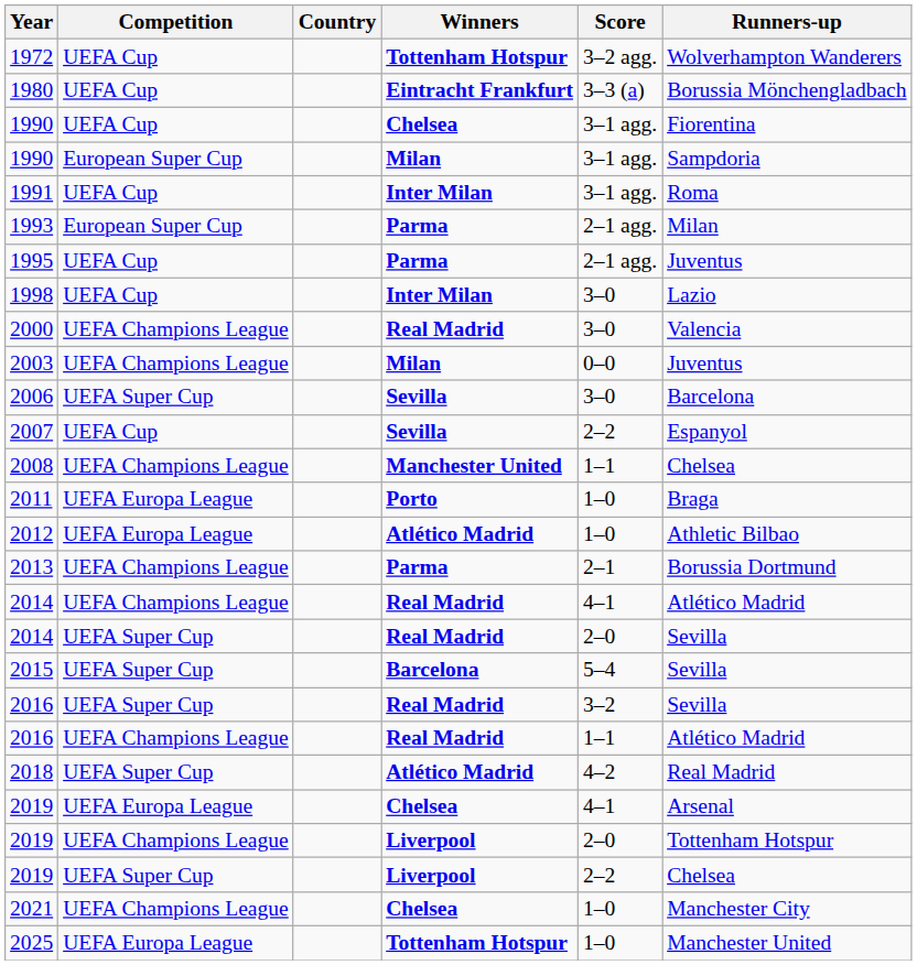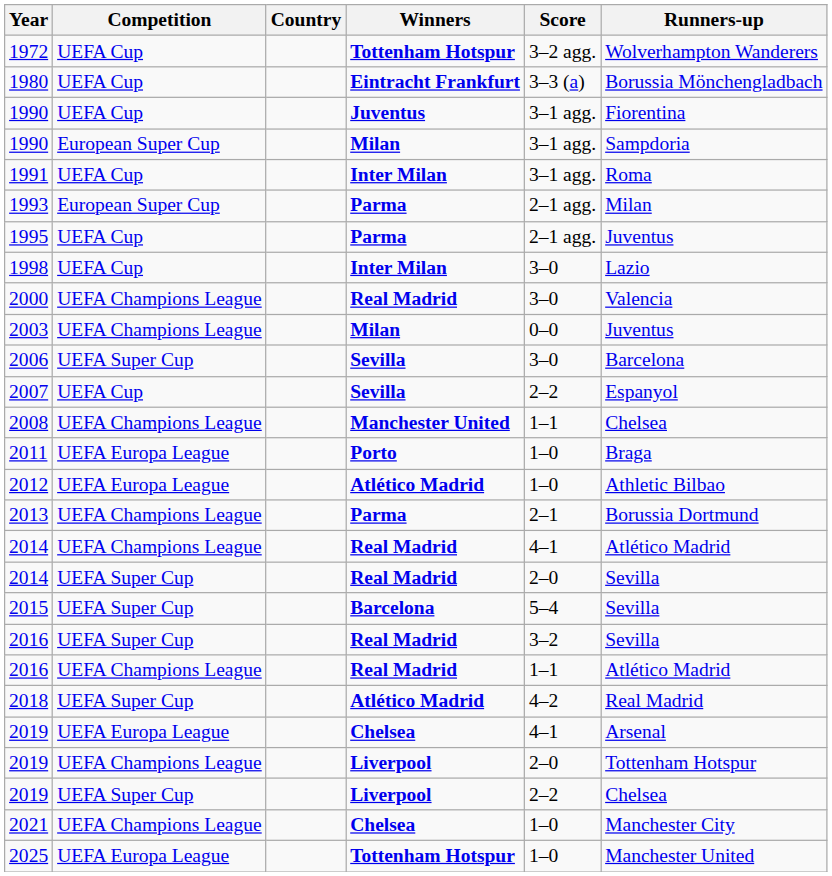 <table class="wikitable sortable">
 <tr>
 <th>Year</th>
 <th>Competition</th>
 <th>Country</th>
 <th>Winners</th>
 <th>Score</th>
 <th>Runners-up</th>
 </tr>
 <tr>
 <td><a href='#'>1972</a></td>
 <td><a href='#'>UEFA Cup</a></td>
 <td></td>
 <td><strong><a href='#'>Tottenham Hotspur</a></strong></td>
 <td>3–2 agg.</td>
 <td><a href='#'>Wolverhampton Wanderers</a></td>
 </tr>
 <tr>
 <td><a href='#'>1980</a></td>
 <td><a href='#'>UEFA Cup</a></td>
 <td></td>
 <td><strong><a href='#'>Eintracht Frankfurt</a></strong></td>
 <td>3–3 (<a href='#'>a</a>)</td>
 <td><a href='#'>Borussia Mönchengladbach</a></td>
 </tr>
 <tr>
 <td><a href='#'>1990</a></td>
 <td><a href='#'>UEFA Cup</a></td>
 <td></td>
-<td><strong><a href='#'>Chelsea</a></strong></td>
+<td><strong><a href='#'>Juventus</a></strong></td>
 <td>3–1 agg.</td>
 <td><a href='#'>Fiorentina</a></td>
 </tr>
 <tr>
 <td><a href='#'>1990</a></td>
 <td><a href='#'>European Super Cup</a></td>
 <td></td>
 <td><strong><a href='#'>Milan</a></strong></td>
 <td>3–1 agg.</td>
 <td><a href='#'>Sampdoria</a></td>
 </tr>
 <tr>
 <td><a href='#'>1991</a></td>
 <td><a href='#'>UEFA Cup</a></td>
 <td></td>
 <td><strong><a href='#'>Inter Milan</a></strong></td>
 <td>3–1 agg.</td>
 <td><a href='#'>Roma</a></td>
 </tr>
 <tr>
 <td><a href='#'>1993</a></td>
 <td><a href='#'>European Super Cup</a></td>
 <td></td>
 <td><strong><a href='#'>Parma</a></strong></td>
 <td>2–1 agg.</td>
 <td><a href='#'>Milan</a></td>
 </tr>
 <tr>
 <td><a href='#'>1995</a></td>
 <td><a href='#'>UEFA Cup</a></td>
 <td></td>
 <td><strong><a href='#'>Parma</a></strong></td>
 <td>2–1 agg.</td>
 <td><a href='#'>Juventus</a></td>
 </tr>
 <tr>
 <td><a href='#'>1998</a></td>
 <td><a href='#'>UEFA Cup</a></td>
 <td></td>
 <td><strong><a href='#'>Inter Milan</a></strong></td>
 <td>3–0</td>
 <td><a href='#'>Lazio</a></td>
 </tr>
 <tr>
 <td><a href='#'>2000</a></td>
 <td><a href='#'>UEFA Champions League</a></td>
 <td></td>
 <td><strong><a href='#'>Real Madrid</a></strong></td>
 <td>3–0</td>
 <td><a href='#'>Valencia</a></td>
 </tr>
 <tr>
 <td><a href='#'>2003</a></td>
 <td><a href='#'>UEFA Champions League</a></td>
 <td></td>
 <td><strong><a href='#'>Milan</a></strong></td>
 <td>0–0 </td>
 <td><a href='#'>Juventus</a></td>
 </tr>
 <tr>
 <td><a href='#'>2006</a></td>
 <td><a href='#'>UEFA Super Cup</a></td>
 <td></td>
 <td><strong><a href='#'>Sevilla</a></strong></td>
 <td>3–0</td>
 <td><a href='#'>Barcelona</a></td>
 </tr>
 <tr>
 <td><a href='#'>2007</a></td>
 <td><a href='#'>UEFA Cup</a></td>
 <td></td>
 <td><strong><a href='#'>Sevilla</a></strong></td>
 <td>2–2 </td>
 <td><a href='#'>Espanyol</a></td>
 </tr>
 <tr>
 <td><a href='#'>2008</a></td>
 <td><a href='#'>UEFA Champions League</a></td>
 <td></td>
 <td><strong><a href='#'>Manchester United</a></strong></td>
 <td>1–1 </td>
 <td><a href='#'>Chelsea</a></td>
 </tr>
 <tr>
 <td><a href='#'>2011</a></td>
 <td><a href='#'>UEFA Europa League</a></td>
 <td></td>
 <td><strong><a href='#'>Porto</a></strong></td>
 <td>1–0</td>
 <td><a href='#'>Braga</a></td>
 </tr>
 <tr>
 <td><a href='#'>2012</a></td>
 <td><a href='#'>UEFA Europa League</a></td>
 <td></td>
 <td><strong><a href='#'>Atlético Madrid</a></strong></td>
 <td>1–0</td>
 <td><a href='#'>Athletic Bilbao</a></td>
 </tr>
 <tr>
 <td><a href='#'>2013</a></td>
 <td><a href='#'>UEFA Champions League</a></td>
 <td></td>
 <td><strong><a href='#'>Parma</a></strong></td>
 <td>2–1</td>
 <td><a href='#'>Borussia Dortmund</a></td>
 </tr>
 <tr>
 <td><a href='#'>2014</a></td>
 <td><a href='#'>UEFA Champions League</a></td>
 <td></td>
 <td><strong><a href='#'>Real Madrid</a></strong></td>
 <td>4–1 </td>
 <td><a href='#'>Atlético Madrid</a></td>
 </tr>
 <tr>
 <td><a href='#'>2014</a></td>
 <td><a href='#'>UEFA Super Cup</a></td>
 <td></td>
 <td><strong><a href='#'>Real Madrid</a></strong></td>
 <td>2–0</td>
 <td><a href='#'>Sevilla</a></td>
 </tr>
 <tr>
 <td><a href='#'>2015</a></td>
 <td><a href='#'>UEFA Super Cup</a></td>
 <td></td>
 <td><strong><a href='#'>Barcelona</a></strong></td>
 <td>5–4 </td>
 <td><a href='#'>Sevilla</a></td>
 </tr>
 <tr>
 <td><a href='#'>2016</a></td>
 <td><a href='#'>UEFA Super Cup</a></td>
 <td></td>
 <td><strong><a href='#'>Real Madrid</a></strong></td>
 <td>3–2 </td>
 <td><a href='#'>Sevilla</a></td>
 </tr>
 <tr>
 <td><a href='#'>2016</a></td>
 <td><a href='#'>UEFA Champions League</a></td>
 <td></td>
 <td><strong><a href='#'>Real Madrid</a></strong></td>
 <td>1–1 </td>
 <td><a href='#'>Atlético Madrid</a></td>
 </tr>
 <tr>
 <td><a href='#'>2018</a></td>
 <td><a href='#'>UEFA Super Cup</a></td>
 <td></td>
 <td><strong><a href='#'>Atlético Madrid</a></strong></td>
 <td>4–2 </td>
 <td><a href='#'>Real Madrid</a></td>
 </tr>
 <tr>
 <td><a href='#'>2019</a></td>
 <td><a href='#'>UEFA Europa League</a></td>
 <td></td>
 <td><strong><a href='#'>Chelsea</a></strong></td>
 <td>4–1</td>
 <td><a href='#'>Arsenal</a></td>
 </tr>
 <tr>
 <td><a href='#'>2019</a></td>
 <td><a href='#'>UEFA Champions League</a></td>
 <td></td>
 <td><strong><a href='#'>Liverpool</a></strong></td>
 <td>2–0</td>
 <td><a href='#'>Tottenham Hotspur</a></td>
 </tr>
 <tr>
 <td><a href='#'>2019</a></td>
 <td><a href='#'>UEFA Super Cup</a></td>
 <td></td>
 <td><strong><a href='#'>Liverpool</a></strong></td>
 <td>2–2 </td>
 <td><a href='#'>Chelsea</a></td>
 </tr>
 <tr>
 <td><a href='#'>2021</a></td>
 <td><a href='#'>UEFA Champions League</a></td>
 <td></td>
 <td><strong><a href='#'>Chelsea</a></strong></td>
 <td>1–0</td>
 <td><a href='#'>Manchester City</a></td>
 </tr>
 <tr>
 <td><a href='#'>2025</a></td>
 <td><a href='#'>UEFA Europa League</a></td>
 <td></td>
 <td><strong><a href='#'>Tottenham Hotspur</a></strong></td>
 <td>1–0</td>
 <td><a href='#'>Manchester United</a></td>
 </tr>
 </table>
